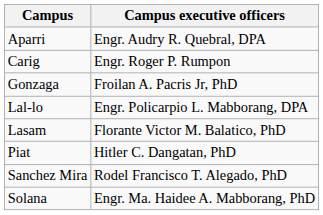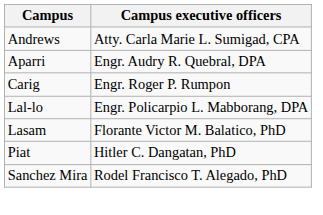 <table class="wikitable">
 <tr>
 <th>Campus</th>
 <th>Campus executive officers</th>
+</tr>
+<tr>
+<td>Andrews</td>
+<td>Atty. Carla Marie L. Sumigad, CPA</td>
 </tr>
 <tr>
 <td>Aparri</td>
 <td>Engr. Audry R. Quebral, DPA</td>
 </tr>
 <tr>
 <td>Carig</td>
 <td>Engr. Roger P. Rumpon</td>
-</tr>
-<tr>
-<td>Gonzaga</td>
-<td>Froilan A. Pacris Jr, PhD</td>
 </tr>
 <tr>
 <td>Lal-lo</td>
 <td>Engr. Policarpio L. Mabborang, DPA</td>
 </tr>
 <tr>
 <td>Lasam</td>
 <td>Florante Victor M. Balatico, PhD</td>
 </tr>
 <tr>
 <td>Piat</td>
 <td>Hitler C. Dangatan, PhD</td>
 </tr>
 <tr>
 <td>Sanchez Mira</td>
 <td>Rodel Francisco T. Alegado, PhD</td>
 </tr>
-<tr>
-<td>Solana</td>
-<td>Engr. Ma. Haidee A. Mabborang, PhD</td>
-</tr>
 </table>
